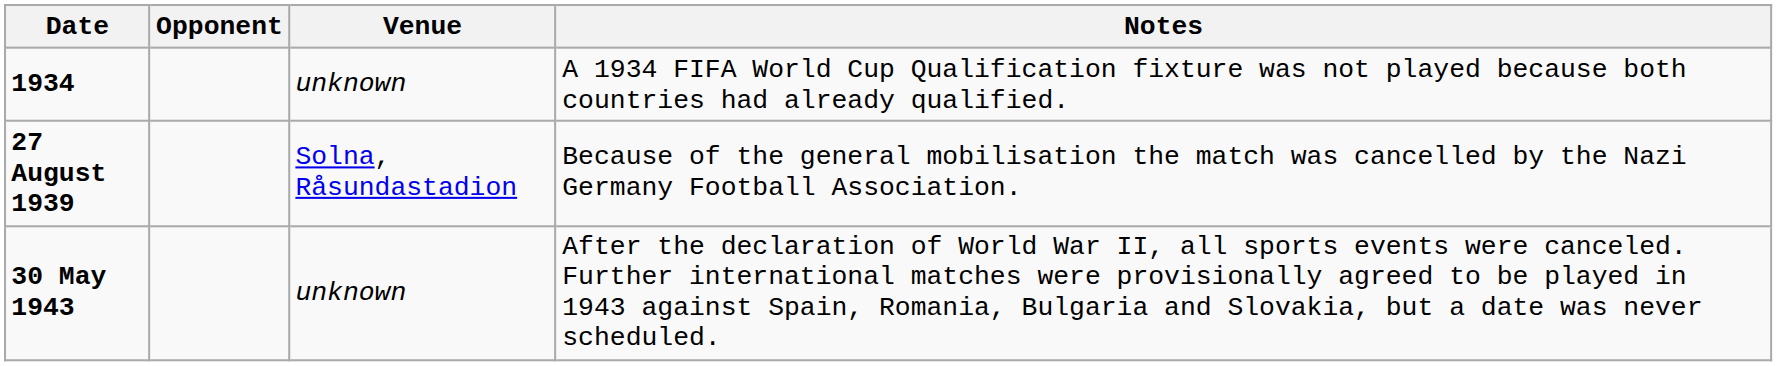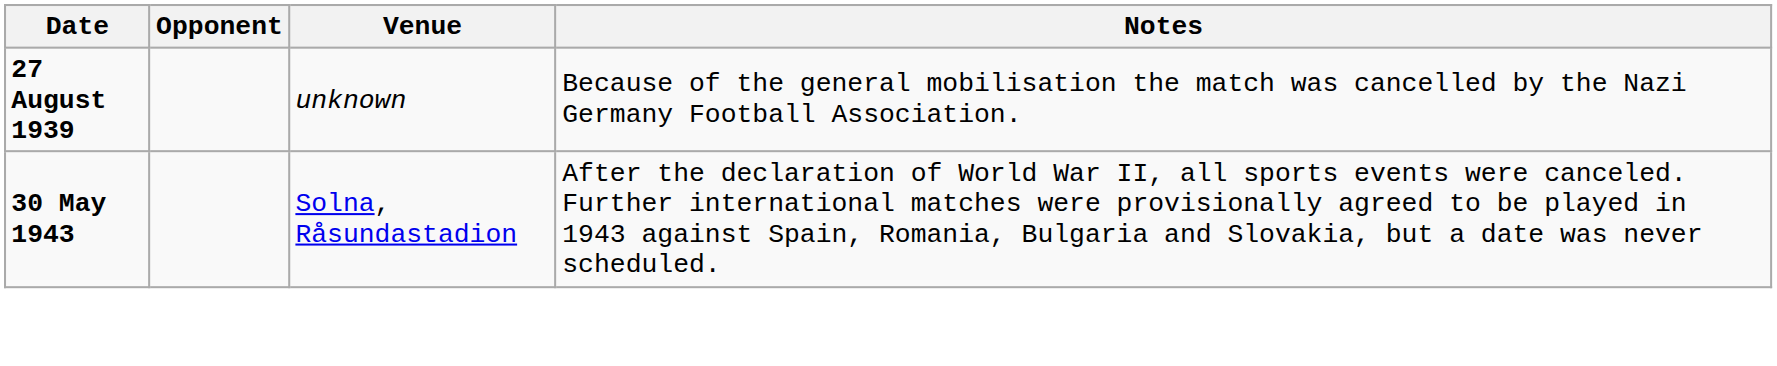 <table class="wikitable">
 <tr>
 <th>Date</th>
 <th style="width–140px">Opponent</th>
 <th>Venue</th>
 <th>Notes</th>
 </tr>
 <tr>
-<td><strong>1934</strong></td>
+<td><strong>27 August 1939</strong></td>
 <td></td>
 <td><em>unknown</em></td>
-<td>A 1934 FIFA World Cup Qualification fixture was not played because both countries had already qualified.</td>
-</tr>
-<tr>
-<td><strong>27 August 1939</strong></td>
-<td></td>
-<td><a href='#'>Solna</a>, <a href='#'>Råsundastadion</a></td>
 <td>Because of the general mobilisation the match was cancelled by the Nazi Germany Football Association.</td>
 </tr>
 <tr>
 <td><strong>30 May 1943</strong></td>
 <td></td>
-<td><em>unknown</em></td>
+<td><a href='#'>Solna</a>, <a href='#'>Råsundastadion</a></td>
 <td>After the declaration of World War II, all sports events were canceled. Further international matches were provisionally agreed to be played in 1943 against Spain, Romania, Bulgaria and Slovakia, but a date was never scheduled.</td>
 </tr>
 </table>
